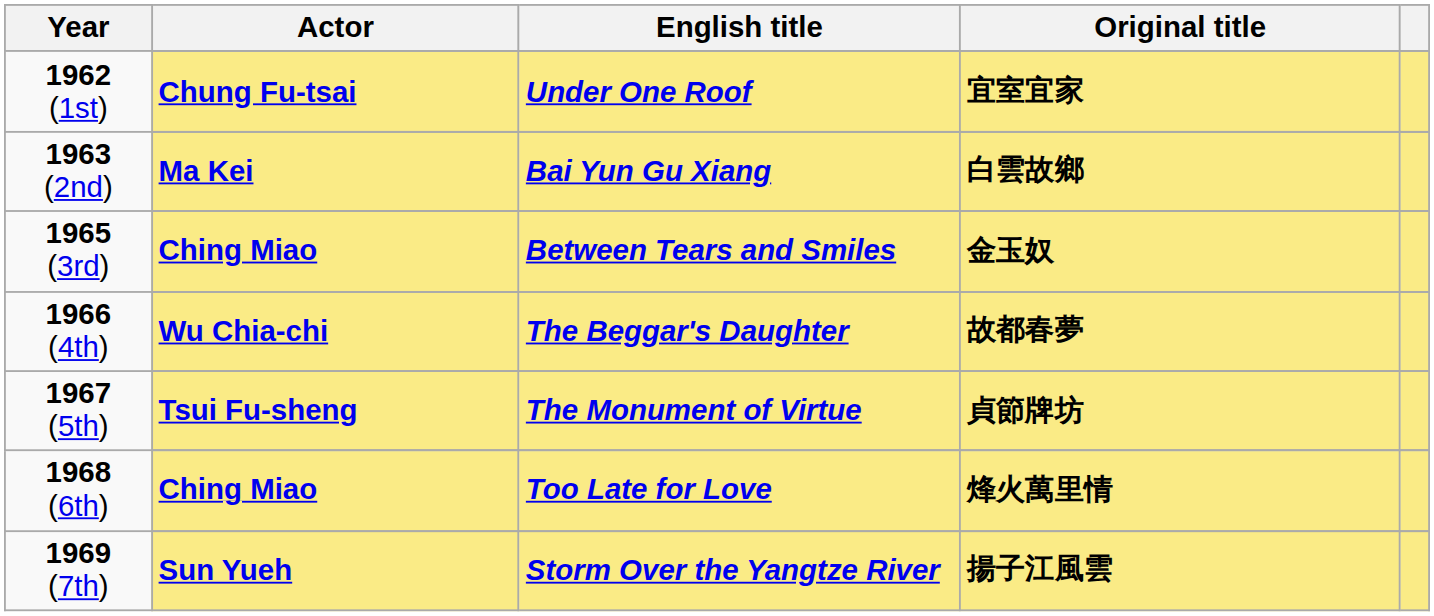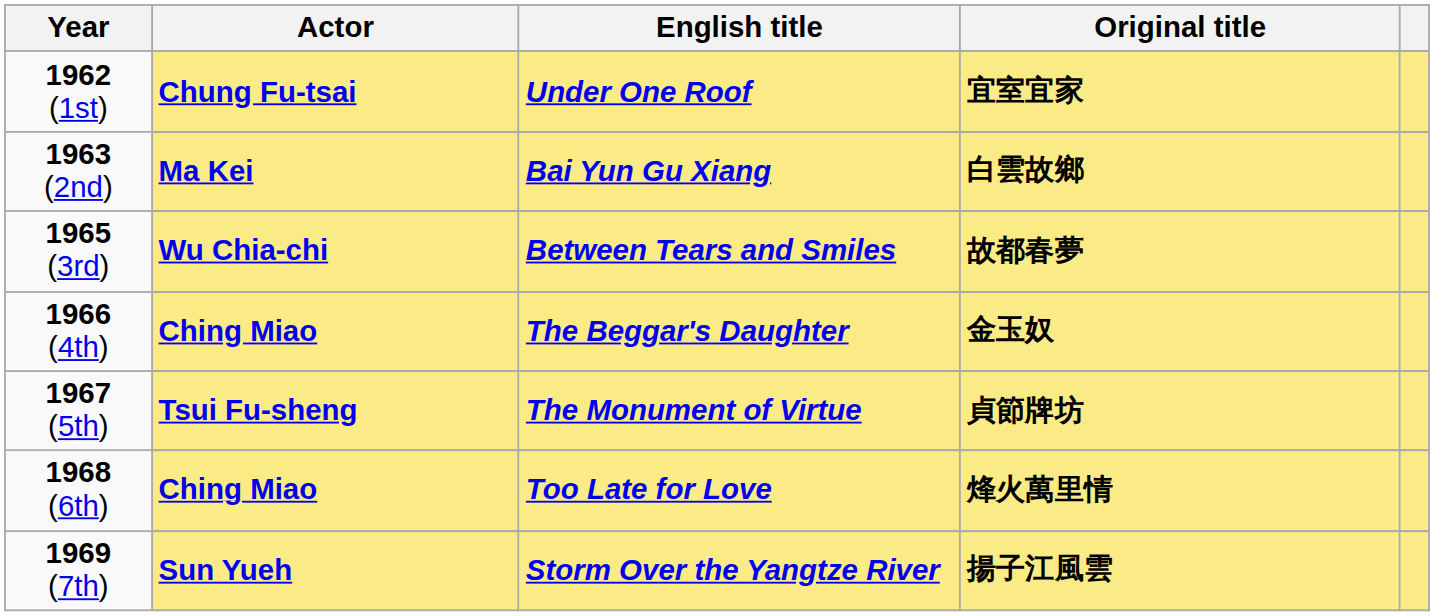 <table class="wikitable">
 <tr style="background:#bebebe;">
 <th style="width:10%;">Year</th>
 <th style="width:25%;">Actor</th>
 <th style="width:30%;">English title</th>
 <th style="width:30%;">Original title</th>
 <th style="width:2%;"></th>
 </tr>
 <tr>
 <td rowspan="2" style="text-align:center"><strong>1962</strong><br>(<a href='#'>1st</a>)</td>
 </tr>
 <tr style="background:#FAEB86">
 <td><strong><a href='#'>Chung Fu-tsai</a></strong></td>
 <td><strong><em><a href='#'>Under One Roof</a></em></strong></td>
 <td><strong>宜室宜家</strong></td>
 <td></td>
 </tr>
 <tr>
 <td rowspan="2" style="text-align:center"><strong>1963</strong><br>(<a href='#'>2nd</a>)</td>
 </tr>
 <tr style="background:#FAEB86">
 <td><strong><a href='#'>Ma Kei</a></strong></td>
 <td><strong><em><a href='#'>Bai Yun Gu Xiang</a></em></strong></td>
 <td><strong>白雲故鄉</strong></td>
 <td></td>
 </tr>
 <tr>
 <td rowspan="2" style="text-align:center"><strong>1965</strong><br>(<a href='#'>3rd</a>)</td>
 </tr>
 <tr style="background:#FAEB86">
-<td><strong><a href='#'>Ching Miao</a></strong></td>
+<td><strong><a href='#'>Wu Chia-chi</a></strong></td>
 <td><strong><em><a href='#'>Between Tears and Smiles</a></em></strong></td>
-<td><strong>金玉奴</strong></td>
+<td><strong>故都春夢</strong></td>
 <td></td>
 </tr>
 <tr>
 <td rowspan="2" style="text-align:center"><strong>1966</strong><br>(<a href='#'>4th</a>)</td>
 </tr>
 <tr style="background:#FAEB86">
-<td><strong><a href='#'>Wu Chia-chi</a></strong></td>
+<td><strong><a href='#'>Ching Miao</a></strong></td>
 <td><strong><em><a href='#'>The Beggar's Daughter</a></em></strong></td>
-<td><strong>故都春夢</strong></td>
+<td><strong>金玉奴</strong></td>
 <td></td>
 </tr>
 <tr>
 <td rowspan="2" style="text-align:center"><strong>1967</strong><br>(<a href='#'>5th</a>)</td>
 </tr>
 <tr style="background:#FAEB86">
 <td><strong><a href='#'>Tsui Fu-sheng</a></strong></td>
 <td><strong><em><a href='#'>The Monument of Virtue</a></em></strong></td>
 <td><strong>貞節牌坊</strong></td>
 <td></td>
 </tr>
 <tr>
 <td rowspan="2" style="text-align:center"><strong>1968</strong><br>(<a href='#'>6th</a>)</td>
 </tr>
 <tr style="background:#FAEB86">
 <td><strong><a href='#'>Ching Miao</a></strong></td>
 <td><strong><em><a href='#'>Too Late for Love</a></em></strong></td>
 <td><strong>烽火萬里情</strong></td>
 <td></td>
 </tr>
 <tr>
 <td rowspan="2" style="text-align:center"><strong>1969</strong><br>(<a href='#'>7th</a>)</td>
 </tr>
 <tr style="background:#FAEB86">
 <td><strong><a href='#'>Sun Yueh</a></strong></td>
 <td><strong><em><a href='#'>Storm Over the Yangtze River</a></em></strong></td>
 <td><strong>揚子江風雲</strong></td>
 <td></td>
 </tr>
 </table>
